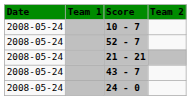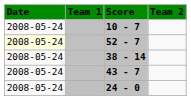 <table class="wikitable" style="margin:0.5em auto; font-size:95%">
 <tr bgcolor="#008B00">
 <td><strong>Date</strong></td>
 <td><strong>Team 1</strong></td>
 <td><strong>Score</strong></td>
 <td><strong>Team 2</strong></td>
 </tr>
 <tr>
 <td>2008-05-24</td>
 <td bgcolor="silver"><strong></strong></td>
 <td bgcolor="silver"><strong>10 - 7</strong></td>
 <td></td>
 </tr>
 <tr>
-<td>2008-05-24</td>
+<td style="background: lightyellow;">2008-05-24</td>
 <td bgcolor="silver"><strong></strong></td>
 <td bgcolor="silver"><strong>52 - 7</strong></td>
 <td></td>
 </tr>
 <tr>
 <td>2008-05-24</td>
 <td bgcolor="silver"><strong></strong></td>
-<td bgcolor="silver"><strong>21 - 21</strong></td>
-<td bgcolor="silver"><strong></strong></td>
+<td bgcolor="silver"><strong>38 - 14</strong></td>
+<td></td>
 </tr>
 <tr>
 <td>2008-05-24</td>
 <td bgcolor="silver"><strong></strong></td>
 <td bgcolor="silver"><strong>43 - 7</strong></td>
 <td></td>
 </tr>
 <tr>
 <td>2008-05-24</td>
 <td bgcolor="silver"><strong></strong></td>
 <td bgcolor="silver"><strong>24 - 0</strong></td>
 <td></td>
 </tr>
 </table>
